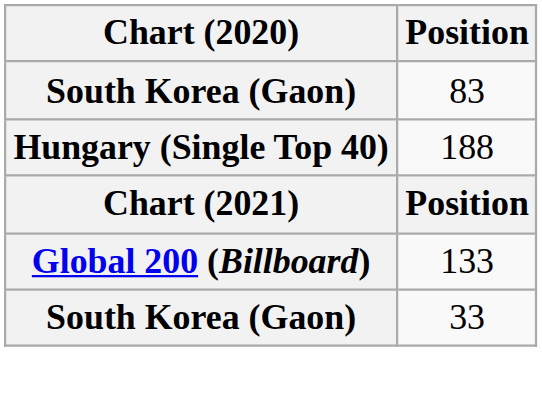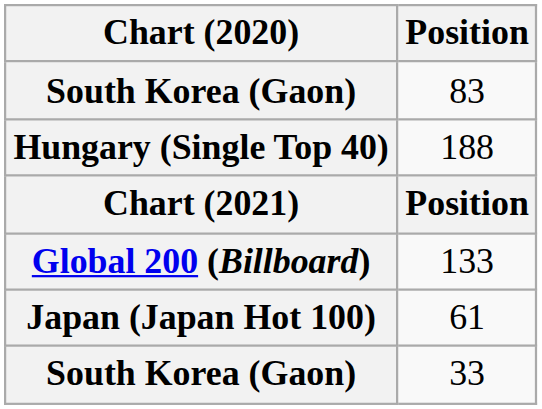 <table class="wikitable sortable plainrowheaders" style="text-align:center">
 <tr>
 <th scope="col">Chart (2020)</th>
 <th scope="col">Position</th>
 </tr>
 <tr>
 <th scope="row">South Korea (Gaon)</th>
 <td>83</td>
 </tr>
 <tr>
 <th scope="row">Hungary (Single Top 40)</th>
 <td>188</td>
 </tr>
 <tr>
 <th scope="col">Chart (2021)</th>
 <th scope="col">Position</th>
 </tr>
 <tr>
 <th scope="row"><a href='#'>Global 200</a> (<em>Billboard</em>)</th>
 <td>133</td>
 </tr>
 <tr>
+<th scope="row">Japan (Japan Hot 100)</th>
+<td>61</td>
+</tr>
+<tr>
 <th scope="row">South Korea (Gaon)</th>
 <td>33</td>
 </tr>
 </table>
